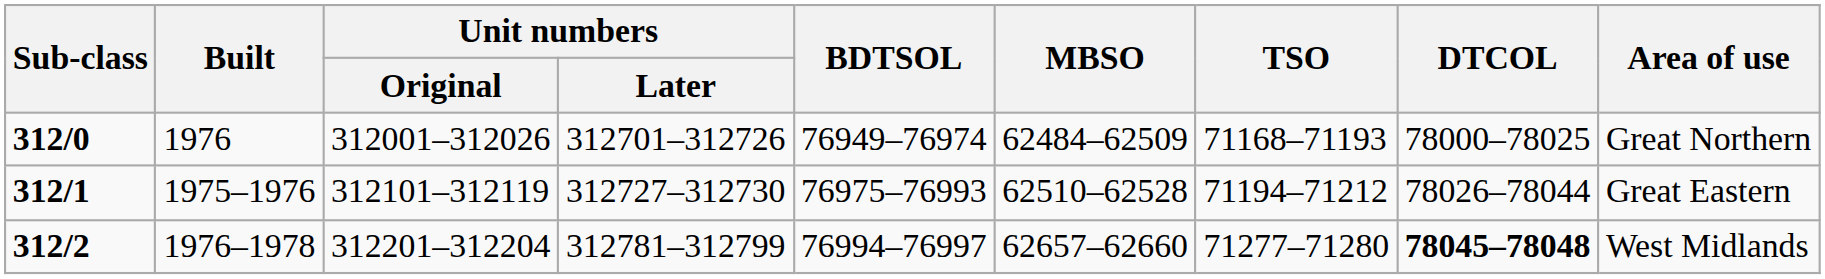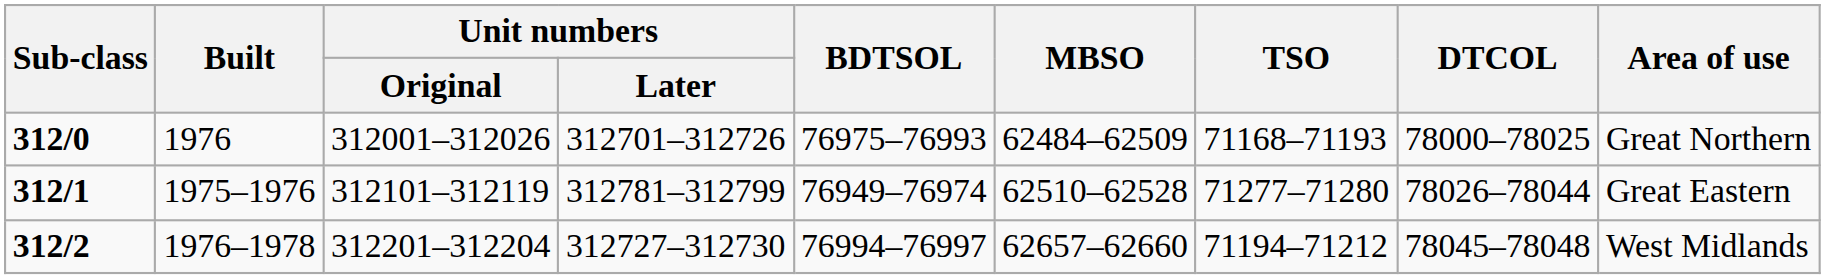 <table class="wikitable">
 <tr>
 <th rowspan=2>Sub-class</th>
 <th rowspan=2>Built</th>
 <th colspan=2>Unit numbers</th>
 <th rowspan=2>BDTSOL</th>
 <th rowspan=2>MBSO</th>
 <th rowspan=2>TSO</th>
 <th rowspan=2>DTCOL</th>
 <th rowspan=2>Area of use</th>
 </tr>
 <tr>
 <th>Original</th>
 <th>Later</th>
 </tr>
 <tr>
 <td><strong>312/0</strong></td>
 <td>1976</td>
 <td>312001–312026</td>
 <td>312701–312726</td>
-<td>76949–76974</td>
+<td>76975–76993</td>
 <td>62484–62509</td>
 <td>71168–71193</td>
 <td>78000–78025</td>
 <td>Great Northern</td>
 </tr>
 <tr>
 <td><strong>312/1</strong></td>
 <td>1975–1976</td>
 <td>312101–312119</td>
-<td>312727–312730</td>
-<td>76975–76993</td>
+<td>312781–312799</td>
+<td>76949–76974</td>
 <td>62510–62528</td>
-<td>71194–71212</td>
+<td>71277–71280</td>
 <td>78026–78044</td>
 <td>Great Eastern</td>
 </tr>
 <tr>
 <td><strong>312/2</strong></td>
 <td>1976–1978</td>
 <td>312201–312204</td>
-<td>312781–312799</td>
+<td>312727–312730</td>
 <td>76994–76997</td>
 <td>62657–62660</td>
-<td>71277–71280</td>
-<td><strong>78045–78048</strong></td>
+<td>71194–71212</td>
+<td>78045–78048</td>
 <td>West Midlands</td>
 </tr>
 </table>
